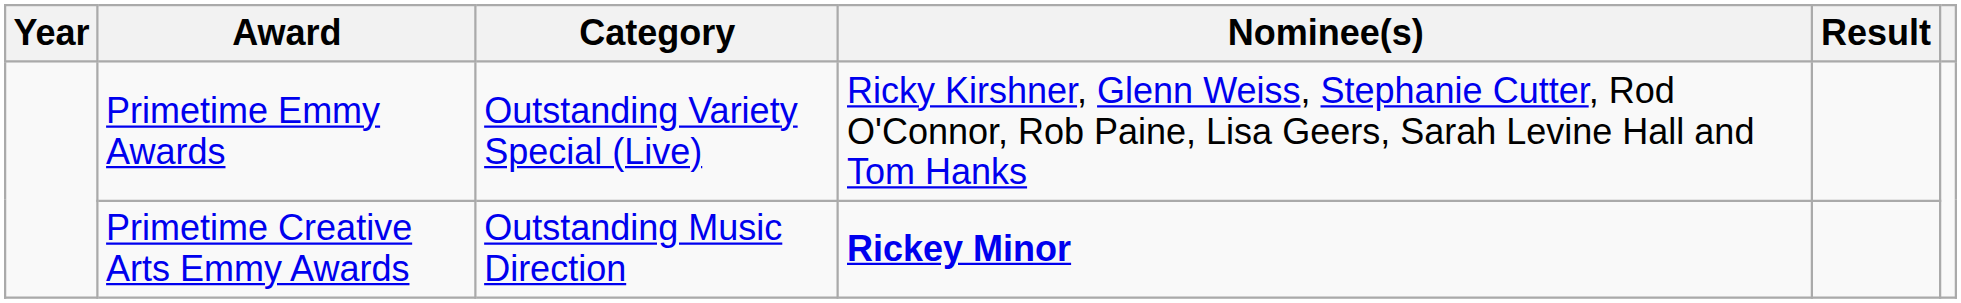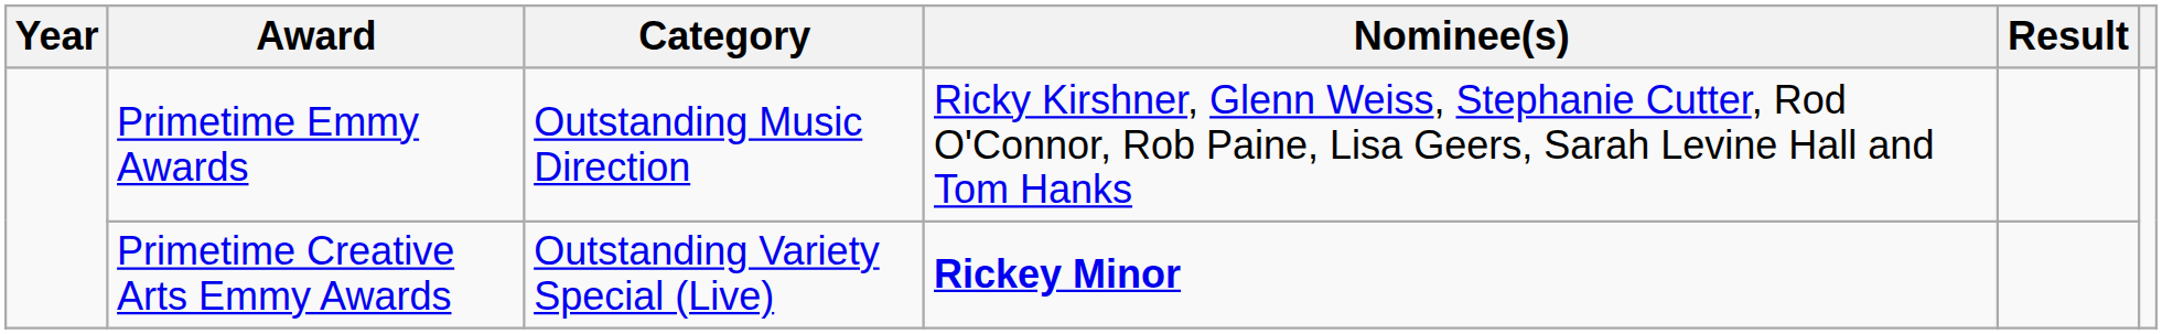 <table class="wikitable sortable">
 <tr>
 <th>Year</th>
 <th>Award</th>
 <th>Category</th>
 <th>Nominee(s)</th>
 <th>Result</th>
 <th></th>
 </tr>
 <tr>
 <td rowspan="2"></td>
 <td><a href='#'>Primetime Emmy Awards</a></td>
-<td><a href='#'>Outstanding Variety Special (Live)</a></td>
+<td><a href='#'>Outstanding Music Direction</a></td>
 <td><a href='#'>Ricky Kirshner</a>, <a href='#'>Glenn Weiss</a>, <a href='#'>Stephanie Cutter</a>, Rod O'Connor, Rob Paine, Lisa Geers, Sarah Levine Hall and <a href='#'>Tom Hanks</a></td>
 <td></td>
 <td align="center" rowspan="2"></td>
 </tr>
 <tr>
 <td><a href='#'>Primetime Creative Arts Emmy Awards</a></td>
-<td><a href='#'>Outstanding Music Direction</a></td>
+<td><a href='#'>Outstanding Variety Special (Live)</a></td>
 <td><strong><a href='#'>Rickey Minor</a></strong></td>
 <td></td>
 </tr>
 </table>
